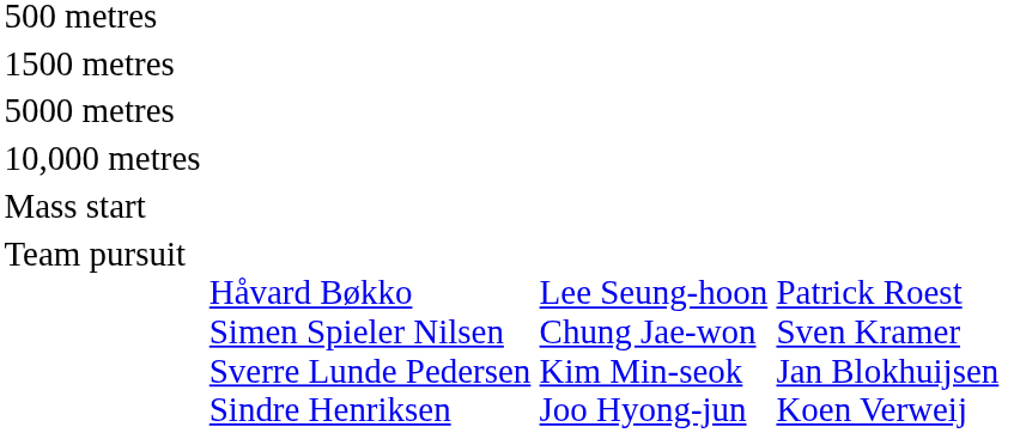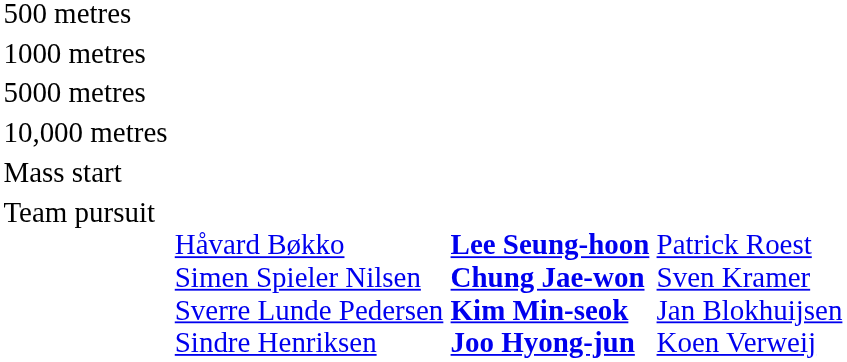 <table>
 <tr>
 <td>500 metres <br></td>
 <td></td>
 <td></td>
 <td></td>
 </tr>
 <tr>
-<td>1500 metres <br></td>
+<td>1000 metres <br></td>
 <td></td>
 <td></td>
 <td></td>
 </tr>
 <tr>
 <td>5000 metres <br></td>
 <td></td>
 <td></td>
 <td></td>
 </tr>
 <tr>
 <td>10,000 metres <br></td>
 <td></td>
 <td></td>
 <td></td>
 </tr>
 <tr>
 <td>Mass start <br></td>
 <td></td>
 <td></td>
 <td></td>
 </tr>
 <tr valign="top">
 <td>Team pursuit <br></td>
 <td><br><a href='#'>Håvard Bøkko</a><br><a href='#'>Simen Spieler Nilsen</a><br><a href='#'>Sverre Lunde Pedersen</a><br><a href='#'>Sindre Henriksen</a></td>
-<td><br><a href='#'>Lee Seung-hoon</a><br><a href='#'>Chung Jae-won</a><br><a href='#'>Kim Min-seok</a><br><a href='#'>Joo Hyong-jun</a></td>
+<td><strong><br><a href='#'>Lee Seung-hoon</a><br><a href='#'>Chung Jae-won</a><br><a href='#'>Kim Min-seok</a><br><a href='#'>Joo Hyong-jun</a></strong></td>
 <td><br><a href='#'>Patrick Roest</a><br><a href='#'>Sven Kramer</a><br><a href='#'>Jan Blokhuijsen</a><br><a href='#'>Koen Verweij</a></td>
 </tr>
 </table>
